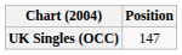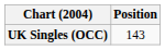 <table class="wikitable plainrowheaders" style="text-align:center">
 <tr>
 <th scope="col">Chart (2004)</th>
 <th scope="col">Position</th>
 </tr>
 <tr>
 <th scope="row">UK Singles (OCC)</th>
-<td>147</td>
+<td>143</td>
 </tr>
 </table>
